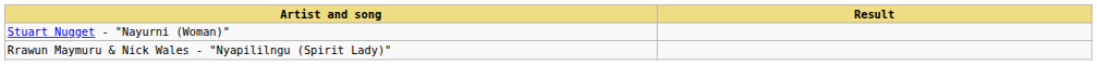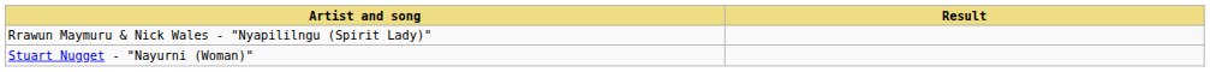 <table class="wikitable" width=100%>
 <tr>
 <th style="width:15%;background:#EEDD82;">Artist and song</th>
 <th style="width:10%;background:#EEDD82;">Result</th>
 </tr>
 <tr>
+<td>Rrawun Maymuru & Nick Wales - "Nyapililngu (Spirit Lady)"</td>
+<td></td>
+</tr>
+<tr>
 <td><a href='#'>Stuart Nugget</a> - "Nayurni (Woman)"</td>
 <td></td>
 </tr>
-<tr>
-<td>Rrawun Maymuru & Nick Wales - "Nyapililngu (Spirit Lady)"</td>
-<td></td>
-</tr>
 </table>
